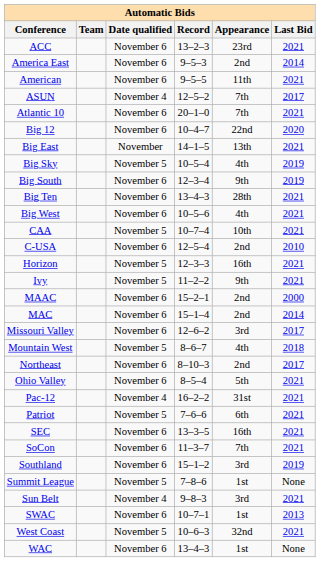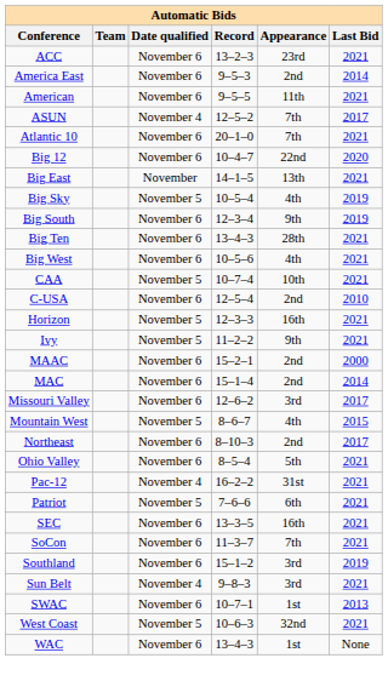 <table class="wikitable sortable" style="text-align: center;">
 <tr>
 <th colspan="6" style="background:#ffdead;">Automatic Bids</th>
 </tr>
 <tr>
 <th scope="col">Conference</th>
 <th scope="col">Team</th>
 <th scope="col">Date qualified</th>
 <th scope="col" data-sort-type="number">Record</th>
 <th scope="col">Appearance</th>
 <th scope="col">Last Bid</th>
 </tr>
 <tr>
 <td><a href='#'>ACC</a></td>
 <td style=><a href='#'></a></td>
 <td>November 6</td>
 <td>13–2–3</td>
 <td>23rd</td>
 <td><a href='#'>2021</a></td>
 </tr>
 <tr>
 <td><a href='#'>America East</a></td>
 <td style=><a href='#'></a></td>
 <td>November 6</td>
 <td>9–5–3</td>
 <td>2nd</td>
 <td><a href='#'>2014</a></td>
 </tr>
 <tr>
 <td><a href='#'>American</a></td>
 <td style=><a href='#'></a></td>
 <td>November 6</td>
 <td>9–5–5</td>
 <td>11th</td>
 <td><a href='#'>2021</a></td>
 </tr>
 <tr>
 <td><a href='#'>ASUN</a></td>
 <td style=><a href='#'></a></td>
 <td>November 4</td>
 <td>12–5–2</td>
 <td>7th</td>
 <td><a href='#'>2017</a></td>
 </tr>
 <tr>
 <td><a href='#'>Atlantic 10</a></td>
 <td style=><a href='#'></a></td>
 <td>November 6</td>
 <td>20–1–0</td>
 <td>7th</td>
 <td><a href='#'>2021</a></td>
 </tr>
 <tr>
 <td><a href='#'>Big 12</a></td>
 <td style=><a href='#'></a></td>
 <td>November 6</td>
 <td>10–4–7</td>
 <td>22nd</td>
 <td><a href='#'>2020</a></td>
 </tr>
 <tr>
 <td><a href='#'>Big East</a></td>
 <td style=><a href='#'></a></td>
 <td>November</td>
 <td>14–1–5</td>
 <td>13th</td>
 <td><a href='#'>2021</a></td>
 </tr>
 <tr>
 <td><a href='#'>Big Sky</a></td>
 <td style=><a href='#'></a></td>
 <td>November 5</td>
 <td>10–5–4</td>
 <td>4th</td>
 <td><a href='#'>2019</a></td>
 </tr>
 <tr>
 <td><a href='#'>Big South</a></td>
 <td style=><a href='#'></a></td>
 <td>November 6</td>
 <td>12–3–4</td>
 <td>9th</td>
 <td><a href='#'>2019</a></td>
 </tr>
 <tr>
 <td><a href='#'>Big Ten</a></td>
 <td style=><a href='#'></a></td>
 <td>November 6</td>
 <td>13–4–3</td>
 <td>28th</td>
 <td><a href='#'>2021</a></td>
 </tr>
 <tr>
 <td><a href='#'>Big West</a></td>
 <td style=><a href='#'></a></td>
 <td>November 6</td>
 <td>10–5–6</td>
 <td>4th</td>
 <td><a href='#'>2021</a></td>
 </tr>
 <tr>
 <td><a href='#'>CAA</a></td>
 <td style=><a href='#'></a></td>
 <td>November 5</td>
 <td>10–7–4</td>
 <td>10th</td>
 <td><a href='#'>2021</a></td>
 </tr>
 <tr>
 <td><a href='#'>C-USA</a></td>
 <td style=><a href='#'></a></td>
 <td>November 6</td>
 <td>12–5–4</td>
 <td>2nd</td>
 <td><a href='#'>2010</a></td>
 </tr>
 <tr>
 <td><a href='#'>Horizon</a></td>
 <td style=><a href='#'></a></td>
 <td>November 5</td>
 <td>12–3–3</td>
 <td>16th</td>
 <td><a href='#'>2021</a></td>
 </tr>
 <tr>
 <td><a href='#'>Ivy</a></td>
 <td style=><a href='#'></a></td>
 <td>November 5</td>
 <td>11–2–2</td>
 <td>9th</td>
 <td><a href='#'>2021</a></td>
 </tr>
 <tr>
 <td><a href='#'>MAAC</a></td>
 <td style=><a href='#'></a></td>
 <td>November 6</td>
 <td>15–2–1</td>
 <td>2nd</td>
 <td><a href='#'>2000</a></td>
 </tr>
 <tr>
 <td><a href='#'>MAC</a></td>
 <td style=><a href='#'></a></td>
 <td>November 6</td>
 <td>15–1–4</td>
 <td>2nd</td>
 <td><a href='#'>2014</a></td>
 </tr>
 <tr>
 <td><a href='#'>Missouri Valley</a></td>
 <td style=><a href='#'></a></td>
 <td>November 6</td>
 <td>12–6–2</td>
 <td>3rd</td>
 <td><a href='#'>2017</a></td>
 </tr>
 <tr>
 <td><a href='#'>Mountain West</a></td>
 <td style=><a href='#'></a></td>
 <td>November 5</td>
 <td>8–6–7</td>
 <td>4th</td>
-<td><a href='#'>2018</a></td>
+<td><a href='#'>2015</a></td>
 </tr>
 <tr>
 <td><a href='#'>Northeast</a></td>
 <td style=><a href='#'></a></td>
 <td>November 6</td>
 <td>8–10–3</td>
 <td>2nd</td>
 <td><a href='#'>2017</a></td>
 </tr>
 <tr>
 <td><a href='#'>Ohio Valley</a></td>
 <td style=><a href='#'></a></td>
 <td>November 6</td>
 <td>8–5–4</td>
 <td>5th</td>
 <td><a href='#'>2021</a></td>
 </tr>
 <tr>
 <td><a href='#'>Pac-12</a></td>
 <td style=><a href='#'></a></td>
 <td>November 4</td>
 <td>16–2–2</td>
 <td>31st</td>
 <td><a href='#'>2021</a></td>
 </tr>
 <tr>
 <td><a href='#'>Patriot</a></td>
 <td style=><a href='#'></a></td>
 <td>November 5</td>
 <td>7–6–6</td>
 <td>6th</td>
 <td><a href='#'>2021</a></td>
 </tr>
 <tr>
 <td><a href='#'>SEC</a></td>
 <td style=><a href='#'></a></td>
 <td>November 6</td>
 <td>13–3–5</td>
 <td>16th</td>
 <td><a href='#'>2021</a></td>
 </tr>
 <tr>
 <td><a href='#'>SoCon</a></td>
 <td style=><a href='#'></a></td>
 <td>November 6</td>
 <td>11–3–7</td>
 <td>7th</td>
 <td><a href='#'>2021</a></td>
 </tr>
 <tr>
 <td><a href='#'>Southland</a></td>
 <td style=><a href='#'></a></td>
 <td>November 6</td>
 <td>15–1–2</td>
 <td>3rd</td>
 <td><a href='#'>2019</a></td>
 </tr>
 <tr>
-<td><a href='#'>Summit League</a></td>
-<td style=><a href='#'></a></td>
-<td>November 5</td>
-<td>7–8–6</td>
-<td>1st</td>
-<td>None</td>
-</tr>
-<tr>
 <td><a href='#'>Sun Belt</a></td>
 <td style=><a href='#'></a></td>
 <td>November 4</td>
 <td>9–8–3</td>
 <td>3rd</td>
 <td><a href='#'>2021</a></td>
 </tr>
 <tr>
 <td><a href='#'>SWAC</a></td>
 <td style=><a href='#'></a></td>
 <td>November 6</td>
 <td>10–7–1</td>
 <td>1st</td>
 <td><a href='#'>2013</a></td>
 </tr>
 <tr>
 <td><a href='#'>West Coast</a></td>
 <td style=><a href='#'></a></td>
 <td>November 5</td>
 <td>10–6–3</td>
 <td>32nd</td>
 <td><a href='#'>2021</a></td>
 </tr>
 <tr>
 <td><a href='#'>WAC</a></td>
 <td style=><a href='#'></a></td>
 <td>November 6</td>
 <td>13–4–3</td>
 <td>1st</td>
 <td>None</td>
 </tr>
 </table>
